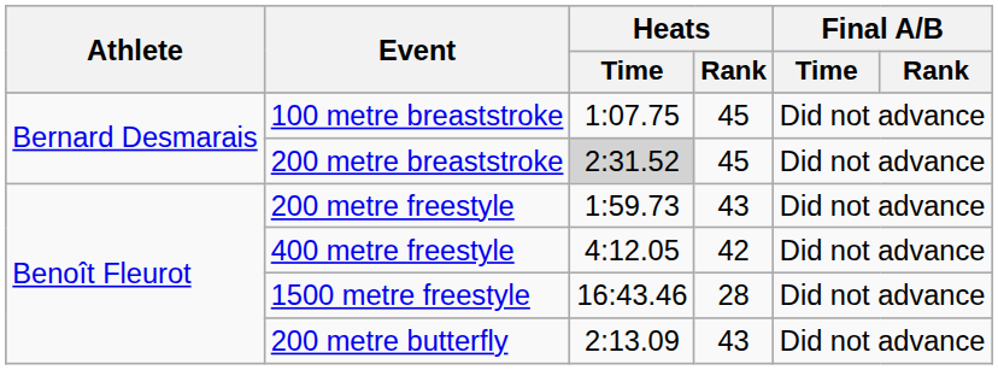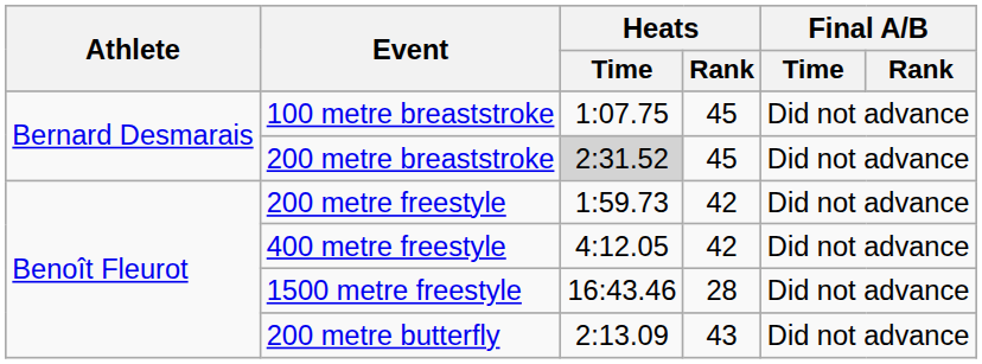 <table class="wikitable" style="font-size:90%">
 <tr>
 <th rowspan="2">Athlete</th>
 <th rowspan="2">Event</th>
 <th colspan=2>Heats</th>
 <th colspan=2>Final A/B</th>
 </tr>
 <tr style="font-size:95%">
 <th>Time</th>
 <th>Rank</th>
 <th>Time</th>
 <th>Rank</th>
 </tr>
 <tr align=center>
 <td align=left rowspan=2><a href='#'>Bernard Desmarais</a></td>
 <td align=left><a href='#'>100 metre breaststroke</a></td>
 <td>1:07.75</td>
 <td>45</td>
 <td colspan=2>Did not advance</td>
 </tr>
 <tr align=center>
 <td align=left><a href='#'>200 metre breaststroke</a></td>
 <td style="background: lightgrey;">2:31.52</td>
 <td>45</td>
 <td colspan=2>Did not advance</td>
 </tr>
 <tr align=center>
 <td align=left rowspan=4><a href='#'>Benoît Fleurot</a></td>
 <td align=left><a href='#'>200 metre freestyle</a></td>
 <td>1:59.73</td>
-<td>43</td>
+<td>42</td>
 <td colspan=2>Did not advance</td>
 </tr>
 <tr align=center>
 <td align=left><a href='#'>400 metre freestyle</a></td>
 <td>4:12.05</td>
 <td>42</td>
 <td colspan=2>Did not advance</td>
 </tr>
 <tr align=center>
 <td align=left><a href='#'>1500 metre freestyle</a></td>
 <td>16:43.46</td>
 <td>28</td>
 <td colspan=2>Did not advance</td>
 </tr>
 <tr align=center>
 <td align=left><a href='#'>200 metre butterfly</a></td>
 <td>2:13.09</td>
 <td>43</td>
 <td colspan=2>Did not advance</td>
 </tr>
 </table>
